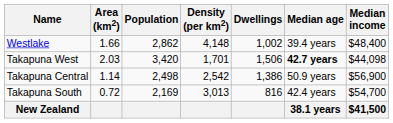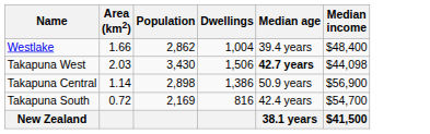 <table class="wikitable">
 <tr>
 <th>Name</th>
 <th>Area<br>(km<sup>2</sup>)</th>
 <th>Population</th>
-<th>Density<br>(per km<sup>2</sup>)</th>
 <th>Dwellings</th>
 <th>Median age</th>
 <th>Median<br>income</th>
 </tr>
 <tr>
 <td><a href='#'>Westlake</a></td>
 <td style="text-align:right;">1.66</td>
 <td style="text-align:right;">2,862</td>
-<td style="text-align:right;">4,148</td>
-<td style="text-align:right;">1,002</td>
+<td style="text-align:right;">1,004</td>
 <td>39.4 years</td>
 <td>$48,400</td>
 </tr>
 <tr>
 <td>Takapuna West</td>
 <td style="text-align:right;">2.03</td>
-<td style="text-align:right;">3,420</td>
-<td style="text-align:right;">1,701</td>
+<td style="text-align:right;">3,430</td>
 <td style="text-align:right;">1,506</td>
 <td><strong>42.7 years</strong></td>
 <td>$44,098</td>
 </tr>
 <tr>
 <td>Takapuna Central</td>
 <td style="text-align:right;">1.14</td>
-<td style="text-align:right;">2,498</td>
-<td style="text-align:right;">2,542</td>
+<td style="text-align:right;">2,898</td>
 <td style="text-align:right;">1,386</td>
 <td>50.9 years</td>
 <td>$56,900</td>
 </tr>
 <tr>
 <td>Takapuna South</td>
 <td style="text-align:right;">0.72</td>
 <td style="text-align:right;">2,169</td>
-<td style="text-align:right;">3,013</td>
 <td style="text-align:right;">816</td>
 <td>42.4 years</td>
 <td>$54,700</td>
 </tr>
 <tr>
 <th>New Zealand</th>
 <th></th>
 <th></th>
 <th></th>
-<th></th>
 <th>38.1 years</th>
 <th style="text-align:left;">$41,500</th>
 </tr>
 </table>
